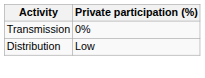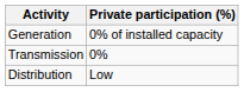 <table class="wikitable">
 <tr>
 <th !style="text-align: center; background-color:#ffdead;">Activity</th>
 <th !style="text-align: center; background-color:#ffdead;">Private participation (%)</th>
+</tr>
+<tr>
+<td>Generation</td>
+<td>0% of installed capacity</td>
 </tr>
 <tr>
 <td>Transmission</td>
 <td>0%</td>
 </tr>
 <tr>
 <td>Distribution</td>
 <td>Low</td>
 </tr>
 </table>
